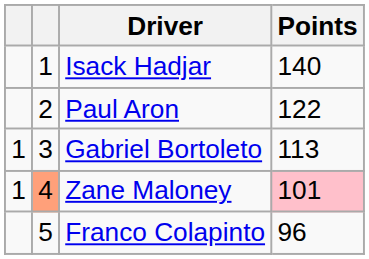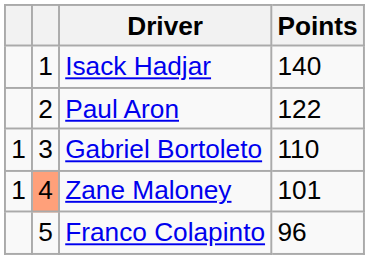 <table class="wikitable" style="font-size: 85%;">
 <tr>
 <th></th>
 <th></th>
 <th>Driver</th>
 <th>Points</th>
 </tr>
 <tr>
 <td align="left"></td>
 <td align="center">1</td>
 <td> <a href='#'>Isack Hadjar</a></td>
 <td>140</td>
 </tr>
 <tr>
 <td align="left"></td>
 <td align="center">2</td>
 <td> <a href='#'>Paul Aron</a></td>
 <td>122</td>
 </tr>
 <tr>
 <td align="left"> 1</td>
 <td align="center">3</td>
 <td> <a href='#'>Gabriel Bortoleto</a></td>
-<td>113</td>
+<td>110</td>
 </tr>
 <tr>
 <td align="left"> 1</td>
 <td align="center" style="background: lightsalmon;">4</td>
 <td> <a href='#'>Zane Maloney</a></td>
-<td style="background: pink;">101</td>
+<td>101</td>
 </tr>
 <tr>
 <td align="left"></td>
 <td align="center">5</td>
 <td> <a href='#'>Franco Colapinto</a></td>
 <td>96</td>
 </tr>
 </table>
